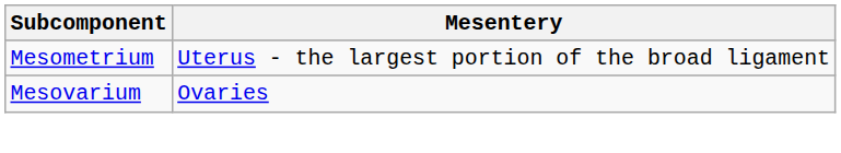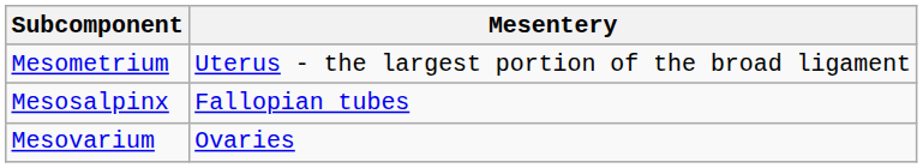 <table class="wikitable">
 <tr>
 <th>Subcomponent</th>
 <th>Mesentery</th>
 </tr>
 <tr>
 <td><a href='#'>Mesometrium</a></td>
 <td><a href='#'>Uterus</a> - the largest portion of the broad ligament</td>
 </tr>
 <tr>
+<td><a href='#'>Mesosalpinx</a></td>
+<td><a href='#'>Fallopian tubes</a></td>
+</tr>
+<tr>
 <td><a href='#'>Mesovarium</a></td>
 <td><a href='#'>Ovaries</a></td>
 </tr>
 </table>
